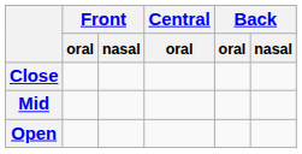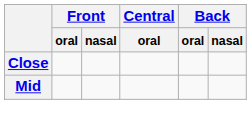 <table class="wikitable" style=text-align:center>
 <tr>
 <th rowspan="2"></th>
 <th colspan="2"><a href='#'>Front</a></th>
 <th><a href='#'>Central</a></th>
 <th colspan="2"><a href='#'>Back</a></th>
 </tr>
 <tr>
 <th><small>oral</small></th>
 <th><small>nasal</small></th>
 <th><small>oral</small></th>
 <th><small>oral</small></th>
 <th><small>nasal</small></th>
 </tr>
 <tr>
 <th><a href='#'>Close</a></th>
 <td></td>
 <td></td>
 <td></td>
 <td></td>
 <td></td>
 </tr>
 <tr>
 <th><a href='#'>Mid</a></th>
 <td></td>
 <td></td>
 <td></td>
 <td></td>
 <td></td>
 </tr>
-<tr>
-<th><a href='#'>Open</a></th>
-<td></td>
-<td></td>
-<td></td>
-<td></td>
-<td></td>
-</tr>
 </table>
